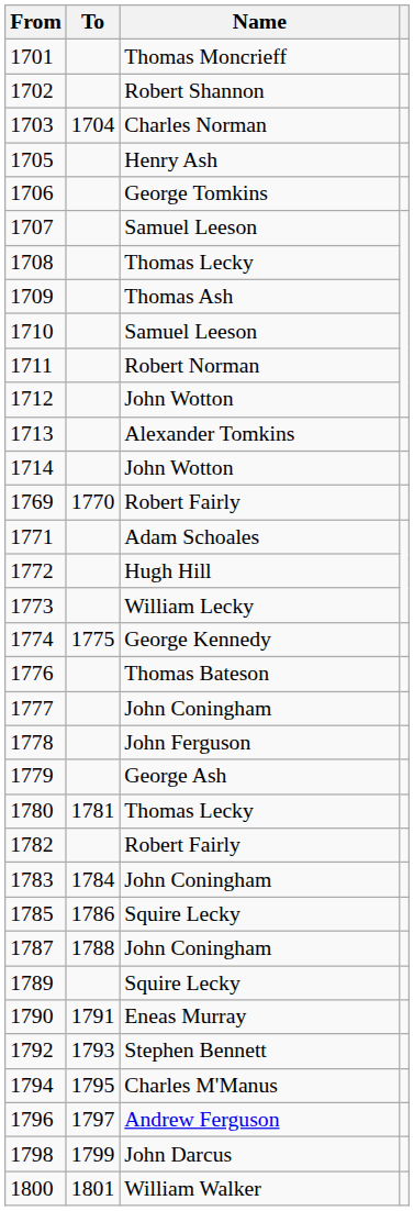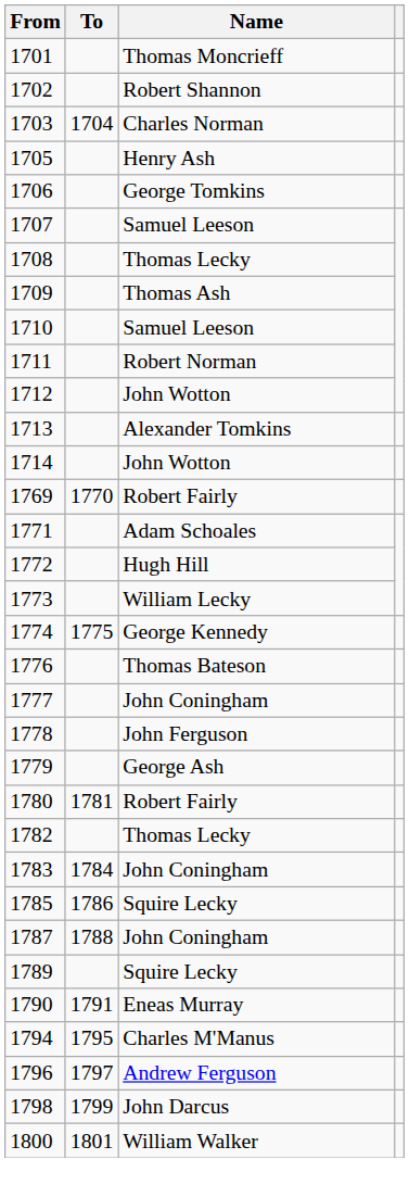 <table class="wikitable sortable">
 <tr>
 <th>From</th>
 <th>To</th>
 <th scope="col" width="200">Name</th>
 <th class="unsortable"></th>
 </tr>
 <tr>
 <td>1701</td>
 <td></td>
 <td>Thomas Moncrieff</td>
 <td></td>
 </tr>
 <tr>
 <td>1702</td>
 <td></td>
 <td>Robert Shannon</td>
 <td></td>
 </tr>
 <tr>
 <td>1703</td>
 <td>1704</td>
 <td>Charles Norman</td>
 <td></td>
 </tr>
 <tr>
 <td>1705</td>
 <td></td>
 <td>Henry Ash</td>
 <td></td>
 </tr>
 <tr>
 <td>1706</td>
 <td></td>
 <td>George Tomkins</td>
 <td></td>
 </tr>
 <tr>
 <td>1707</td>
 <td></td>
 <td>Samuel Leeson</td>
 </tr>
 <tr>
 <td>1708</td>
 <td></td>
 <td>Thomas Lecky</td>
 </tr>
 <tr>
 <td>1709</td>
 <td></td>
 <td>Thomas Ash</td>
 </tr>
 <tr>
 <td>1710</td>
 <td></td>
 <td>Samuel Leeson</td>
 </tr>
 <tr>
 <td>1711</td>
 <td></td>
 <td>Robert Norman</td>
 </tr>
 <tr>
 <td>1712</td>
 <td></td>
 <td>John Wotton</td>
 </tr>
 <tr>
 <td>1713</td>
 <td></td>
 <td>Alexander Tomkins</td>
 <td></td>
 </tr>
 <tr>
 <td>1714</td>
 <td></td>
 <td>John Wotton</td>
 <td></td>
 </tr>
 <tr>
 <td>1769</td>
 <td>1770</td>
 <td>Robert Fairly</td>
 <td></td>
 </tr>
 <tr>
 <td>1771</td>
 <td></td>
 <td>Adam Schoales</td>
 </tr>
 <tr>
 <td>1772</td>
 <td></td>
 <td>Hugh Hill</td>
 </tr>
 <tr>
 <td>1773</td>
 <td></td>
 <td>William Lecky</td>
 </tr>
 <tr>
 <td>1774</td>
 <td>1775</td>
 <td>George Kennedy</td>
 <td></td>
 </tr>
 <tr>
 <td>1776</td>
 <td></td>
 <td>Thomas Bateson</td>
 <td></td>
 </tr>
 <tr>
 <td>1777</td>
 <td></td>
 <td>John Coningham</td>
 <td></td>
 </tr>
 <tr>
 <td>1778</td>
 <td></td>
 <td>John Ferguson</td>
 <td></td>
 </tr>
 <tr>
 <td>1779</td>
 <td></td>
 <td>George Ash</td>
 <td></td>
 </tr>
 <tr>
 <td>1780</td>
 <td>1781</td>
-<td>Thomas Lecky</td>
+<td>Robert Fairly</td>
 <td></td>
 </tr>
 <tr>
 <td>1782</td>
 <td></td>
-<td>Robert Fairly</td>
+<td>Thomas Lecky</td>
 <td></td>
 </tr>
 <tr>
 <td>1783</td>
 <td>1784</td>
 <td>John Coningham</td>
 <td></td>
 </tr>
 <tr>
 <td>1785</td>
 <td>1786</td>
 <td>Squire Lecky</td>
 <td></td>
 </tr>
 <tr>
 <td>1787</td>
 <td>1788</td>
 <td>John Coningham</td>
 <td></td>
 </tr>
 <tr>
 <td>1789</td>
 <td></td>
 <td>Squire Lecky</td>
 <td></td>
 </tr>
 <tr>
 <td>1790</td>
 <td>1791</td>
 <td>Eneas Murray</td>
 <td></td>
 </tr>
 <tr>
-<td>1792</td>
-<td>1793</td>
-<td>Stephen Bennett</td>
-<td></td>
-</tr>
-<tr>
 <td>1794</td>
 <td>1795</td>
 <td>Charles M'Manus</td>
 <td></td>
 </tr>
 <tr>
 <td>1796</td>
 <td>1797</td>
 <td><a href='#'>Andrew Ferguson</a></td>
 <td></td>
 </tr>
 <tr>
 <td>1798</td>
 <td>1799</td>
 <td>John Darcus</td>
 <td></td>
 </tr>
 <tr>
 <td>1800</td>
 <td>1801</td>
 <td>William Walker</td>
 <td></td>
 </tr>
 </table>
